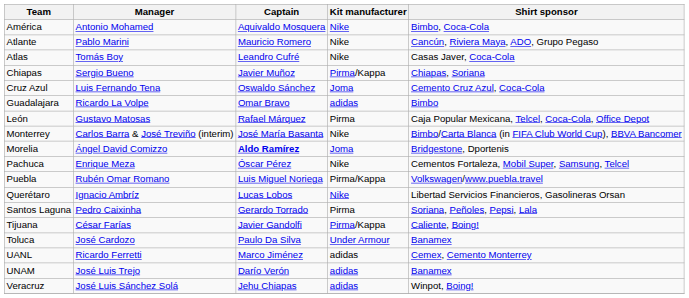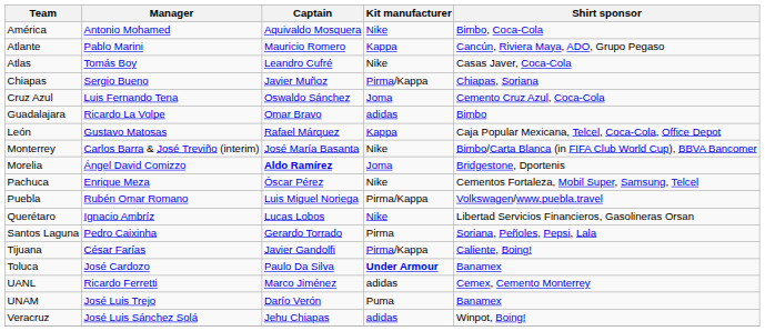 <table class="wikitable sortable" style="text-align: left;">
 <tr>
 <th>Team</th>
 <th>Manager</th>
 <th>Captain</th>
 <th>Kit manufacturer</th>
 <th>Shirt sponsor</th>
 </tr>
 <tr>
 <td>América</td>
 <td> <a href='#'>Antonio Mohamed</a></td>
 <td> <a href='#'>Aquivaldo Mosquera</a></td>
 <td><a href='#'>Nike</a></td>
 <td><a href='#'>Bimbo</a>, <a href='#'>Coca-Cola</a></td>
 </tr>
 <tr>
 <td>Atlante</td>
 <td> <a href='#'>Pablo Marini</a></td>
 <td> <a href='#'>Mauricio Romero</a></td>
-<td>Nike</td>
+<td><a href='#'>Kappa</a></td>
 <td><a href='#'>Cancún</a>, <a href='#'>Riviera Maya</a>, <a href='#'>ADO</a>, Grupo Pegaso</td>
 </tr>
 <tr>
 <td>Atlas</td>
 <td> <a href='#'>Tomás Boy</a></td>
 <td> <a href='#'>Leandro Cufré</a></td>
 <td>Nike</td>
 <td>Casas Javer, <a href='#'>Coca-Cola</a></td>
 </tr>
 <tr>
 <td>Chiapas</td>
 <td> <a href='#'>Sergio Bueno</a></td>
 <td> <a href='#'>Javier Muñoz</a></td>
 <td><a href='#'>Pirma</a>/Kappa</td>
 <td><a href='#'>Chiapas</a>, <a href='#'>Soriana</a></td>
 </tr>
 <tr>
 <td>Cruz Azul</td>
 <td> <a href='#'>Luis Fernando Tena</a></td>
 <td> <a href='#'>Oswaldo Sánchez</a></td>
 <td><a href='#'>Joma</a></td>
 <td><a href='#'>Cemento Cruz Azul</a>, <a href='#'>Coca-Cola</a></td>
 </tr>
 <tr>
 <td>Guadalajara</td>
 <td> <a href='#'>Ricardo La Volpe</a></td>
 <td> <a href='#'>Omar Bravo</a></td>
 <td><a href='#'>adidas</a></td>
 <td><a href='#'>Bimbo</a></td>
 </tr>
 <tr>
 <td>León</td>
 <td> <a href='#'>Gustavo Matosas</a></td>
 <td> <a href='#'>Rafael Márquez</a></td>
-<td>Pirma</td>
+<td><a href='#'>Kappa</a></td>
 <td>Caja Popular Mexicana, <a href='#'>Telcel</a>, <a href='#'>Coca-Cola</a>, <a href='#'>Office Depot</a></td>
 </tr>
 <tr>
 <td>Monterrey</td>
 <td> <a href='#'>Carlos Barra</a> &  <a href='#'>José Treviño</a> (interim)</td>
 <td> <a href='#'>José María Basanta</a></td>
 <td>Nike</td>
 <td><a href='#'>Bimbo</a>/<a href='#'>Carta Blanca</a> (in <a href='#'>FIFA Club World Cup</a>), <a href='#'>BBVA Bancomer</a></td>
 </tr>
 <tr>
 <td>Morelia</td>
 <td> <a href='#'>Ángel David Comizzo</a></td>
 <td><strong> <a href='#'>Aldo Ramírez</a></strong></td>
 <td><a href='#'>Joma</a></td>
 <td><a href='#'>Bridgestone</a>, Dportenis</td>
 </tr>
 <tr>
 <td>Pachuca</td>
 <td> <a href='#'>Enrique Meza</a></td>
 <td> <a href='#'>Óscar Pérez</a></td>
 <td>Nike</td>
 <td>Cementos Fortaleza, <a href='#'>Mobil Super</a>, <a href='#'>Samsung</a>, <a href='#'>Telcel</a></td>
 </tr>
 <tr>
 <td>Puebla</td>
 <td> <a href='#'>Rubén Omar Romano</a></td>
 <td> <a href='#'>Luis Miguel Noriega</a></td>
 <td>Pirma/Kappa</td>
 <td><a href='#'>Volkswagen</a>/<a href='#'>www.puebla.travel</a></td>
 </tr>
 <tr>
 <td>Querétaro</td>
 <td> <a href='#'>Ignacio Ambríz</a></td>
 <td> <a href='#'>Lucas Lobos</a></td>
 <td><a href='#'>Nike</a></td>
 <td>Libertad Servicios Financieros, Gasolineras Orsan</td>
 </tr>
 <tr>
 <td>Santos Laguna</td>
 <td> <a href='#'>Pedro Caixinha</a></td>
 <td> <a href='#'>Gerardo Torrado</a></td>
 <td>Pirma</td>
 <td><a href='#'>Soriana</a>, <a href='#'>Peñoles</a>, <a href='#'>Pepsi</a>, <a href='#'>Lala</a></td>
 </tr>
 <tr>
 <td>Tijuana</td>
 <td> <a href='#'>César Farías</a></td>
 <td> <a href='#'>Javier Gandolfi</a></td>
 <td><a href='#'>Pirma</a>/Kappa</td>
 <td><a href='#'>Caliente</a>, <a href='#'>Boing!</a></td>
 </tr>
 <tr>
 <td>Toluca</td>
 <td> <a href='#'>José Cardozo</a></td>
 <td> <a href='#'>Paulo Da Silva</a></td>
-<td><a href='#'>Under Armour</a></td>
+<td><strong><a href='#'>Under Armour</a></strong></td>
 <td><a href='#'>Banamex</a></td>
 </tr>
 <tr>
 <td>UANL</td>
 <td> <a href='#'>Ricardo Ferretti</a></td>
 <td> <a href='#'>Marco Jiménez</a></td>
 <td>adidas</td>
 <td><a href='#'>Cemex</a>, <a href='#'>Cemento Monterrey</a></td>
 </tr>
 <tr>
 <td>UNAM</td>
 <td> <a href='#'>José Luis Trejo</a></td>
 <td> <a href='#'>Darío Verón</a></td>
-<td><a href='#'>adidas</a></td>
+<td>Puma</td>
 <td><a href='#'>Banamex</a></td>
 </tr>
 <tr>
 <td>Veracruz</td>
 <td> <a href='#'>José Luis Sánchez Solá</a></td>
 <td> <a href='#'>Jehu Chiapas</a></td>
 <td><a href='#'>adidas</a></td>
 <td>Winpot, <a href='#'>Boing!</a></td>
 </tr>
 <tr>
 </tr>
 </table>
